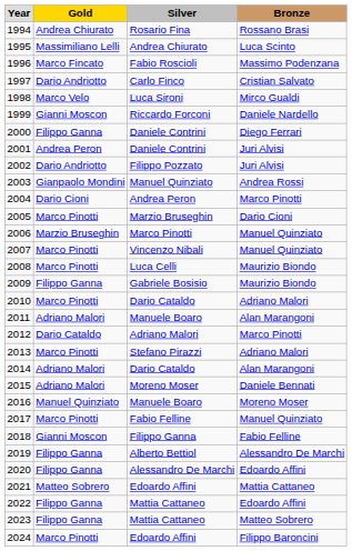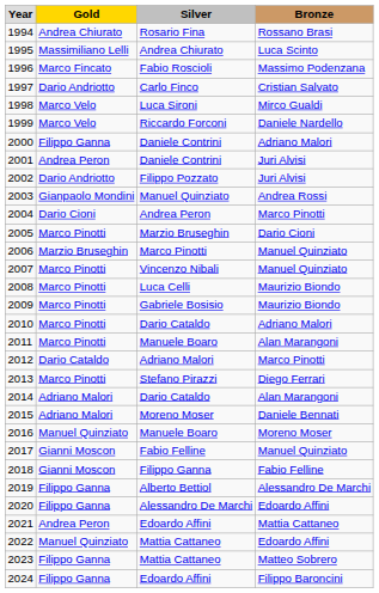 <table class="wikitable" style="text-align:left;">
 <tr>
 <td style="background:#DDDDDD; font-weight:bold; text-align:center;">Year</td>
 <td style="background:gold; font-weight:bold; text-align:center;">Gold</td>
 <td style="background:silver; font-weight:bold; text-align:center;">Silver</td>
 <td style="background:#cc9966; font-weight:bold; text-align:center;">Bronze</td>
 </tr>
 <tr>
 <td>1994</td>
 <td><a href='#'>Andrea Chiurato</a></td>
 <td><a href='#'>Rosario Fina</a></td>
 <td><a href='#'>Rossano Brasi</a></td>
 </tr>
 <tr>
 <td>1995</td>
 <td><a href='#'>Massimiliano Lelli</a></td>
 <td><a href='#'>Andrea Chiurato</a></td>
 <td><a href='#'>Luca Scinto</a></td>
 </tr>
 <tr>
 <td>1996</td>
 <td><a href='#'>Marco Fincato</a></td>
 <td><a href='#'>Fabio Roscioli</a></td>
 <td><a href='#'>Massimo Podenzana</a></td>
 </tr>
 <tr>
 <td>1997</td>
 <td><a href='#'>Dario Andriotto</a></td>
 <td><a href='#'>Carlo Finco</a></td>
 <td><a href='#'>Cristian Salvato</a></td>
 </tr>
 <tr>
 <td>1998</td>
 <td><a href='#'>Marco Velo</a></td>
 <td><a href='#'>Luca Sironi</a></td>
 <td><a href='#'>Mirco Gualdi</a></td>
 </tr>
 <tr>
 <td>1999</td>
-<td><a href='#'>Gianni Moscon</a></td>
+<td><a href='#'>Marco Velo</a></td>
 <td><a href='#'>Riccardo Forconi</a></td>
 <td><a href='#'>Daniele Nardello</a></td>
 </tr>
 <tr>
 <td>2000</td>
 <td><a href='#'>Filippo Ganna</a></td>
 <td><a href='#'>Daniele Contrini</a></td>
-<td><a href='#'>Diego Ferrari</a></td>
+<td><a href='#'>Adriano Malori</a></td>
 </tr>
 <tr>
 <td>2001</td>
 <td><a href='#'>Andrea Peron</a></td>
 <td><a href='#'>Daniele Contrini</a></td>
 <td><a href='#'>Juri Alvisi</a></td>
 </tr>
 <tr>
 <td>2002</td>
 <td><a href='#'>Dario Andriotto</a></td>
 <td><a href='#'>Filippo Pozzato</a></td>
 <td><a href='#'>Juri Alvisi</a></td>
 </tr>
 <tr>
 <td>2003</td>
 <td><a href='#'>Gianpaolo Mondini</a></td>
 <td><a href='#'>Manuel Quinziato</a></td>
 <td><a href='#'>Andrea Rossi</a></td>
 </tr>
 <tr>
 <td>2004</td>
 <td><a href='#'>Dario Cioni</a></td>
 <td><a href='#'>Andrea Peron</a></td>
 <td><a href='#'>Marco Pinotti</a></td>
 </tr>
 <tr>
 <td>2005</td>
 <td><a href='#'>Marco Pinotti</a></td>
 <td><a href='#'>Marzio Bruseghin</a></td>
 <td><a href='#'>Dario Cioni</a></td>
 </tr>
 <tr>
 <td>2006</td>
 <td><a href='#'>Marzio Bruseghin</a></td>
 <td><a href='#'>Marco Pinotti</a></td>
 <td><a href='#'>Manuel Quinziato</a></td>
 </tr>
 <tr>
 <td>2007</td>
 <td><a href='#'>Marco Pinotti</a></td>
 <td><a href='#'>Vincenzo Nibali</a></td>
 <td><a href='#'>Manuel Quinziato</a></td>
 </tr>
 <tr>
 <td>2008</td>
 <td><a href='#'>Marco Pinotti</a></td>
 <td><a href='#'>Luca Celli</a></td>
 <td><a href='#'>Maurizio Biondo</a></td>
 </tr>
 <tr>
 <td>2009</td>
-<td><a href='#'>Filippo Ganna</a></td>
+<td><a href='#'>Marco Pinotti</a></td>
 <td><a href='#'>Gabriele Bosisio</a></td>
 <td><a href='#'>Maurizio Biondo</a></td>
 </tr>
 <tr>
 <td>2010</td>
 <td><a href='#'>Marco Pinotti</a></td>
 <td><a href='#'>Dario Cataldo</a></td>
 <td><a href='#'>Adriano Malori</a></td>
 </tr>
 <tr>
 <td>2011</td>
-<td><a href='#'>Adriano Malori</a></td>
+<td><a href='#'>Marco Pinotti</a></td>
 <td><a href='#'>Manuele Boaro</a></td>
 <td><a href='#'>Alan Marangoni</a></td>
 </tr>
 <tr>
 <td>2012</td>
 <td><a href='#'>Dario Cataldo</a></td>
 <td><a href='#'>Adriano Malori</a></td>
 <td><a href='#'>Marco Pinotti</a></td>
 </tr>
 <tr>
 <td>2013</td>
 <td><a href='#'>Marco Pinotti</a></td>
 <td><a href='#'>Stefano Pirazzi</a></td>
-<td><a href='#'>Adriano Malori</a></td>
+<td><a href='#'>Diego Ferrari</a></td>
 </tr>
 <tr>
 <td>2014</td>
 <td><a href='#'>Adriano Malori</a></td>
 <td><a href='#'>Dario Cataldo</a></td>
 <td><a href='#'>Alan Marangoni</a></td>
 </tr>
 <tr>
 <td>2015</td>
 <td><a href='#'>Adriano Malori</a></td>
 <td><a href='#'>Moreno Moser</a></td>
 <td><a href='#'>Daniele Bennati</a></td>
 </tr>
 <tr>
 <td>2016</td>
 <td><a href='#'>Manuel Quinziato</a></td>
 <td><a href='#'>Manuele Boaro</a></td>
 <td><a href='#'>Moreno Moser</a></td>
 </tr>
 <tr>
 <td>2017</td>
-<td><a href='#'>Marco Pinotti</a></td>
+<td><a href='#'>Gianni Moscon</a></td>
 <td><a href='#'>Fabio Felline</a></td>
 <td><a href='#'>Manuel Quinziato</a></td>
 </tr>
 <tr>
 <td>2018</td>
 <td><a href='#'>Gianni Moscon</a></td>
 <td><a href='#'>Filippo Ganna</a></td>
 <td><a href='#'>Fabio Felline</a></td>
 </tr>
 <tr>
 <td>2019</td>
 <td><a href='#'>Filippo Ganna</a></td>
 <td><a href='#'>Alberto Bettiol</a></td>
 <td><a href='#'>Alessandro De Marchi</a></td>
 </tr>
 <tr>
 <td>2020</td>
 <td><a href='#'>Filippo Ganna</a></td>
 <td><a href='#'>Alessandro De Marchi</a></td>
 <td><a href='#'>Edoardo Affini</a></td>
 </tr>
 <tr>
 <td>2021</td>
-<td><a href='#'>Matteo Sobrero</a></td>
+<td><a href='#'>Andrea Peron</a></td>
 <td><a href='#'>Edoardo Affini</a></td>
 <td><a href='#'>Mattia Cattaneo</a></td>
 </tr>
 <tr>
 <td>2022</td>
-<td><a href='#'>Filippo Ganna</a></td>
+<td><a href='#'>Manuel Quinziato</a></td>
 <td><a href='#'>Mattia Cattaneo</a></td>
 <td><a href='#'>Edoardo Affini</a></td>
 </tr>
 <tr>
 <td>2023</td>
 <td><a href='#'>Filippo Ganna</a></td>
 <td><a href='#'>Mattia Cattaneo</a></td>
 <td><a href='#'>Matteo Sobrero</a></td>
 </tr>
 <tr>
 <td>2024</td>
-<td><a href='#'>Marco Pinotti</a></td>
+<td><a href='#'>Filippo Ganna</a></td>
 <td><a href='#'>Edoardo Affini</a></td>
 <td><a href='#'>Filippo Baroncini</a></td>
 </tr>
 </table>
